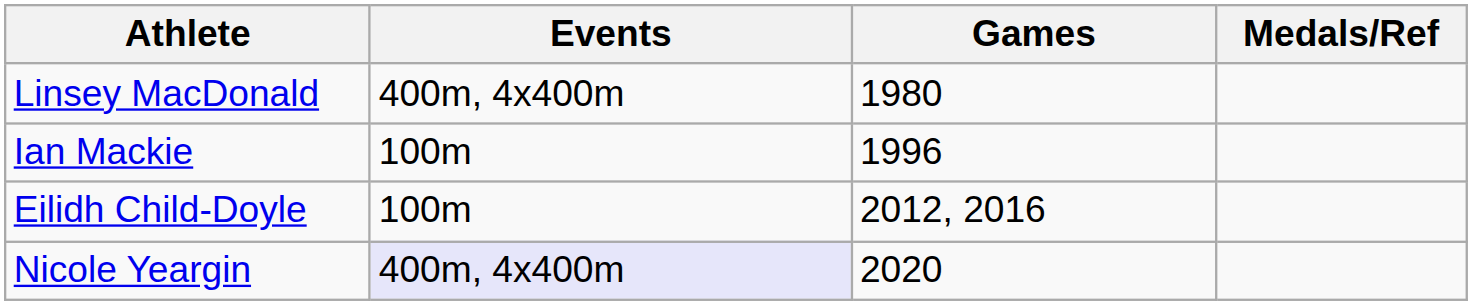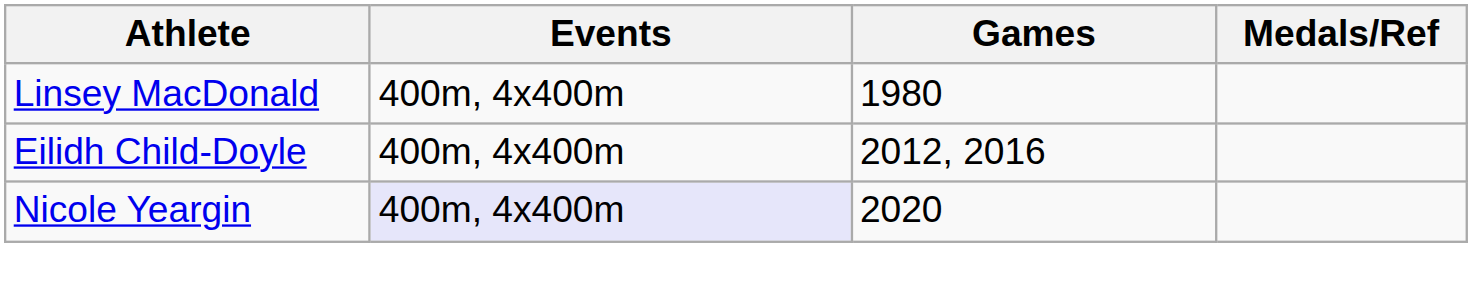 <table class="wikitable">
 <tr>
 <th width=150>Athlete</th>
 <th width=200>Events</th>
 <th width=150>Games</th>
 <th width=100>Medals/Ref</th>
 </tr>
 <tr>
 <td><a href='#'>Linsey MacDonald</a></td>
 <td>400m, 4x400m</td>
 <td>1980</td>
 <td></td>
 </tr>
 <tr>
-<td><a href='#'>Ian Mackie</a></td>
-<td>100m</td>
-<td>1996</td>
-<td></td>
-</tr>
-<tr>
 <td><a href='#'>Eilidh Child-Doyle</a></td>
-<td>100m</td>
+<td>400m, 4x400m</td>
 <td>2012, 2016</td>
 <td></td>
 </tr>
 <tr>
 <td><a href='#'>Nicole Yeargin</a></td>
 <td style="background: lavender;">400m, 4x400m</td>
 <td>2020</td>
 <td></td>
 </tr>
 </table>
